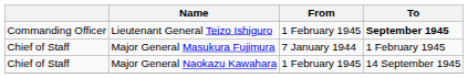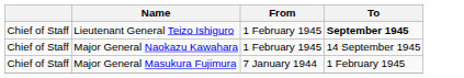 <table class=wikitable>
 <tr>
 <th></th>
 <th>Name</th>
 <th>From</th>
 <th>To</th>
 </tr>
 <tr>
-<td>Commanding Officer</td>
+<td>Chief of Staff</td>
 <td>Lieutenant General <a href='#'>Teizo Ishiguro</a></td>
 <td>1 February 1945</td>
 <td><strong>September 1945</strong></td>
+</tr>
+<tr>
+<td>Chief of Staff</td>
+<td>Major General <a href='#'>Naokazu Kawahara</a></td>
+<td>1 February 1945</td>
+<td>14 September 1945</td>
 </tr>
 <tr>
 <td>Chief of Staff</td>
 <td>Major General <a href='#'>Masukura Fujimura</a></td>
 <td>7 January 1944</td>
 <td>1 February 1945</td>
 </tr>
 <tr>
-<td>Chief of Staff</td>
-<td>Major General <a href='#'>Naokazu Kawahara</a></td>
-<td>1 February 1945</td>
-<td>14 September 1945</td>
-</tr>
-<tr>
 </tr>
 </table>
